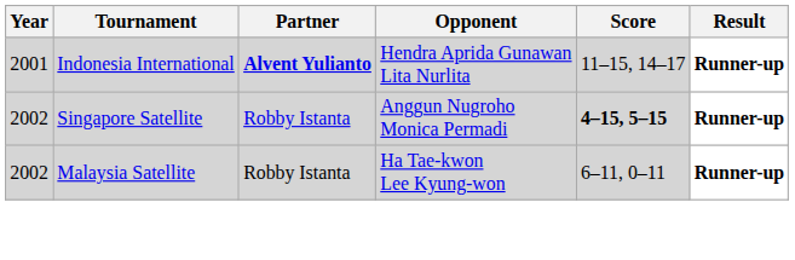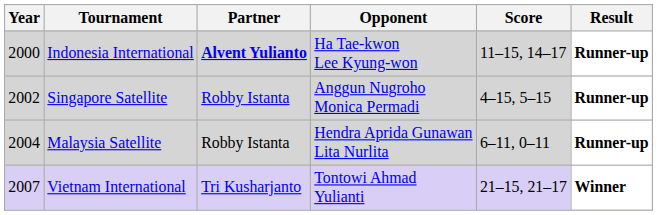 <table class="sortable wikitable" style="font-size: 90%;">
 <tr>
 <th>Year</th>
 <th>Tournament</th>
 <th>Partner</th>
 <th>Opponent</th>
 <th>Score</th>
 <th>Result</th>
 </tr>
 <tr style="background:#D5D5D5">
-<td align="center">2001</td>
+<td align="center">2000</td>
 <td align="left"><a href='#'>Indonesia International</a></td>
 <td align="left"><strong> <a href='#'>Alvent Yulianto</a></strong></td>
-<td align="left"> <a href='#'>Hendra Aprida Gunawan</a><br> <a href='#'>Lita Nurlita</a></td>
+<td align="left"> <a href='#'>Ha Tae-kwon</a><br> <a href='#'>Lee Kyung-won</a></td>
 <td align="left">11–15, 14–17</td>
 <td style="text-align:left; background:white"> <strong>Runner-up</strong></td>
 </tr>
 <tr style="background:#D5D5D5">
 <td align="center">2002</td>
 <td align="left"><a href='#'>Singapore Satellite</a></td>
 <td align="left"> <a href='#'>Robby Istanta</a></td>
 <td align="left"> <a href='#'>Anggun Nugroho</a><br> <a href='#'>Monica Permadi</a></td>
-<td align="left"><strong>4–15, 5–15</strong></td>
+<td align="left">4–15, 5–15</td>
 <td style="text-align:left; background:white"> <strong>Runner-up</strong></td>
 </tr>
 <tr style="background:#D5D5D5">
-<td align="center">2002</td>
+<td align="center">2004</td>
 <td align="left"><a href='#'>Malaysia Satellite</a></td>
 <td align="left"> Robby Istanta</td>
-<td align="left"> <a href='#'>Ha Tae-kwon</a><br> <a href='#'>Lee Kyung-won</a></td>
+<td align="left"> <a href='#'>Hendra Aprida Gunawan</a><br> <a href='#'>Lita Nurlita</a></td>
 <td align="left">6–11, 0–11</td>
 <td style="text-align:left; background:white"> <strong>Runner-up</strong></td>
 </tr>
+<tr style="background:#D8CEF6">
+<td align="center">2007</td>
+<td align="left"><a href='#'>Vietnam International</a></td>
+<td align="left"> <a href='#'>Tri Kusharjanto</a></td>
+<td align="left"> <a href='#'>Tontowi Ahmad</a><br> <a href='#'>Yulianti</a></td>
+<td align="left">21–15, 21–17</td>
+<td style="text-align:left; background:white"> <strong>Winner</strong></td>
+</tr>
 </table>
